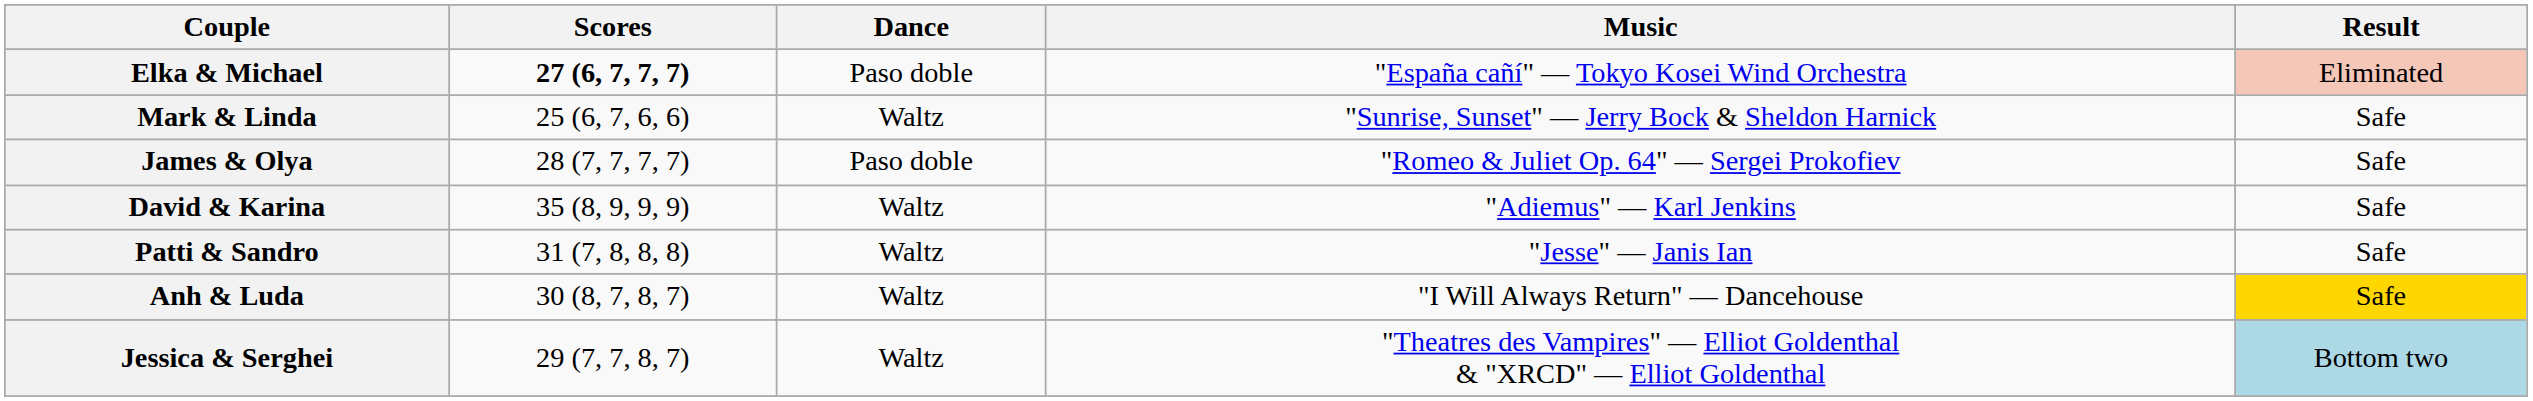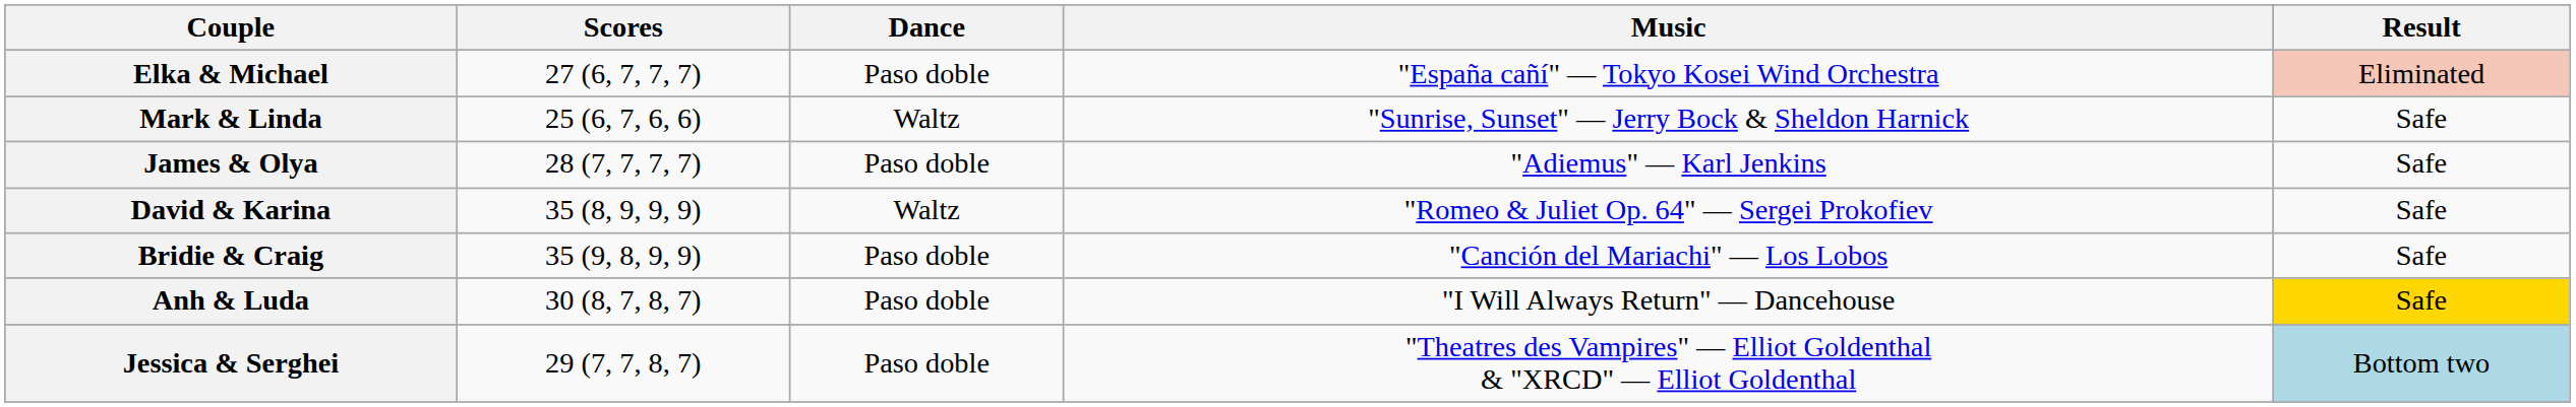 <table class="wikitable sortable" style="text-align:center; width: 90%">
 <tr>
 <th scope="col">Couple</th>
 <th scope="col">Scores</th>
 <th scope="col">Dance</th>
 <th scope="col" class="unsortable">Music</th>
 <th scope="col" class="unsortable">Result</th>
 </tr>
 <tr>
 <th scope="row">Elka & Michael</th>
-<td><strong>27 (6, 7, 7, 7)</strong></td>
+<td>27 (6, 7, 7, 7)</td>
 <td>Paso doble</td>
 <td>"<a href='#'>España cañí</a>" — <a href='#'>Tokyo Kosei Wind Orchestra</a></td>
 <td bgcolor="f4c7b8">Eliminated</td>
 </tr>
 <tr>
 <th scope="row">Mark & Linda</th>
 <td>25 (6, 7, 6, 6)</td>
 <td>Waltz</td>
 <td>"<a href='#'>Sunrise, Sunset</a>" — <a href='#'>Jerry Bock</a> & <a href='#'>Sheldon Harnick</a></td>
 <td>Safe</td>
 </tr>
 <tr>
 <th scope="row">James & Olya</th>
 <td>28 (7, 7, 7, 7)</td>
 <td>Paso doble</td>
-<td>"<a href='#'>Romeo & Juliet Op. 64</a>" — <a href='#'>Sergei Prokofiev</a></td>
+<td>"<a href='#'>Adiemus</a>" — <a href='#'>Karl Jenkins</a></td>
 <td>Safe</td>
 </tr>
 <tr>
 <th scope="row">David & Karina</th>
 <td>35 (8, 9, 9, 9)</td>
 <td>Waltz</td>
-<td>"<a href='#'>Adiemus</a>" — <a href='#'>Karl Jenkins</a></td>
+<td>"<a href='#'>Romeo & Juliet Op. 64</a>" — <a href='#'>Sergei Prokofiev</a></td>
 <td>Safe</td>
 </tr>
 <tr>
-<th scope="row">Patti & Sandro</th>
-<td>31 (7, 8, 8, 8)</td>
-<td>Waltz</td>
-<td>"<a href='#'>Jesse</a>" — <a href='#'>Janis Ian</a></td>
+<th scope="row">Bridie & Craig</th>
+<td>35 (9, 8, 9, 9)</td>
+<td>Paso doble</td>
+<td>"<a href='#'>Canción del Mariachi</a>" — <a href='#'>Los Lobos</a></td>
 <td>Safe</td>
 </tr>
 <tr>
 <th scope="row">Anh & Luda</th>
 <td>30 (8, 7, 8, 7)</td>
-<td>Waltz</td>
+<td>Paso doble</td>
 <td>"I Will Always Return" — Dancehouse</td>
 <td style="background: gold;">Safe</td>
 </tr>
 <tr>
 <th scope="row">Jessica & Serghei</th>
 <td>29 (7, 7, 8, 7)</td>
-<td>Waltz</td>
+<td>Paso doble</td>
 <td>"<a href='#'>Theatres des Vampires</a>" — <a href='#'>Elliot Goldenthal</a><br>& "XRCD" — <a href='#'>Elliot Goldenthal</a></td>
 <td bgcolor="lightblue">Bottom two</td>
 </tr>
 </table>
